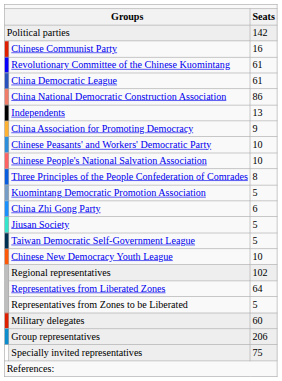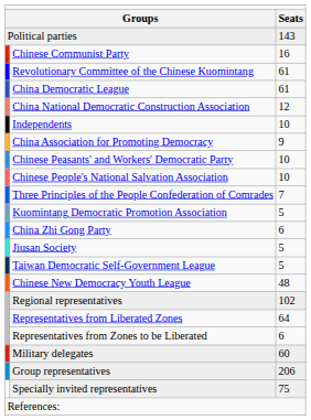 <table class="wikitable">
 <tr>
 <td colspan="6"></td>
 </tr>
 <tr>
 <th colspan="2">Groups</th>
 <th>Seats</th>
 </tr>
 <tr bgcolor="#EEEEEE">
 <td colspan="2">Political parties</td>
-<td>142</td>
+<td>143</td>
 </tr>
 <tr>
 <td style="background: #DE1F00"></td>
 <td><a href='#'>Chinese Communist Party</a></td>
 <td>16</td>
 </tr>
 <tr>
 <td style="background: #0800FF"></td>
 <td><a href='#'>Revolutionary Committee of the Chinese Kuomintang</a></td>
 <td>61</td>
 </tr>
 <tr>
 <td style="background: #2A52BE"></td>
 <td><a href='#'>China Democratic League</a></td>
 <td>61</td>
 </tr>
 <tr>
 <td style="background: #F17C67"></td>
 <td><a href='#'>China National Democratic Construction Association</a></td>
-<td>86</td>
+<td>12</td>
 </tr>
 <tr>
 <td style="background: #000000"></td>
 <td><a href='#'>Independents</a></td>
-<td>13</td>
+<td>10</td>
 </tr>
 <tr>
 <td style="background: #FFB232"></td>
 <td><a href='#'>China Association for Promoting Democracy</a></td>
 <td>9</td>
 </tr>
 <tr>
 <td style="background: #2C8FDB"></td>
 <td><a href='#'>Chinese Peasants' and Workers' Democratic Party</a></td>
 <td>10</td>
 </tr>
 <tr>
 <td style="background: #FF6262"></td>
 <td><a href='#'>Chinese People's National Salvation Association</a></td>
 <td>10</td>
 </tr>
 <tr>
 <td style="background: #085EDF"></td>
 <td><a href='#'>Three Principles of the People Confederation of Comrades</a></td>
-<td>8</td>
+<td>7</td>
 </tr>
 <tr>
 <td style="background: #759DC5"></td>
 <td><a href='#'>Kuomintang Democratic Promotion Association</a></td>
 <td>5</td>
 </tr>
 <tr>
 <td style="background: #1891FF"></td>
 <td><a href='#'>China Zhi Gong Party</a></td>
 <td>6</td>
 </tr>
 <tr>
 <td style="background: #33E6CC"></td>
 <td><a href='#'>Jiusan Society</a></td>
 <td>5</td>
 </tr>
 <tr>
 <td style="background: #003153"></td>
 <td><a href='#'>Taiwan Democratic Self-Government League</a></td>
 <td>5</td>
 </tr>
 <tr>
 <td style="background: #FF5907"></td>
 <td><a href='#'>Chinese New Democracy Youth League</a></td>
-<td>10</td>
+<td>48</td>
 </tr>
 <tr>
 <td rowspan="3" style="background: #BEBEBE"></td>
 <td bgcolor="#EEEEEE">Regional representatives</td>
 <td bgcolor="#EEEEEE">102</td>
 </tr>
 <tr>
 <td><a href='#'>Representatives from Liberated Zones</a></td>
 <td>64</td>
 </tr>
 <tr>
 <td>Representatives from Zones to be Liberated</td>
-<td>5</td>
+<td>6</td>
 </tr>
 <tr>
 <td style="background: #DE1F00"></td>
 <td bgcolor="#EEEEEE">Military delegates</td>
 <td bgcolor="#EEEEEE">60</td>
 </tr>
 <tr>
 <td style="background: #0B8DCE"></td>
 <td bgcolor="#EEEEEE">Group representatives</td>
 <td bgcolor="#EEEEEE">206</td>
 </tr>
 <tr>
 <td style="background: #FFFFFF"></td>
 <td bgcolor="#EEEEEE">Specially invited representatives</td>
 <td bgcolor="#EEEEEE">75</td>
 </tr>
 <tr>
 <td colspan="3">References:</td>
 </tr>
 </table>
